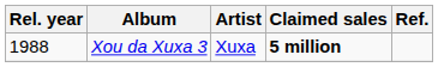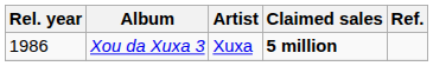 <table class="wikitable">
 <tr>
 <th>Rel. year</th>
 <th>Album</th>
 <th>Artist</th>
 <th>Claimed sales</th>
 <th>Ref.</th>
 </tr>
 <tr>
-<td>1988</td>
+<td>1986</td>
 <td><em><a href='#'>Xou da Xuxa 3</a></em></td>
 <td><a href='#'>Xuxa</a></td>
 <td><strong>5 million</strong></td>
 <td></td>
 </tr>
 <tr>
 </tr>
 </table>
